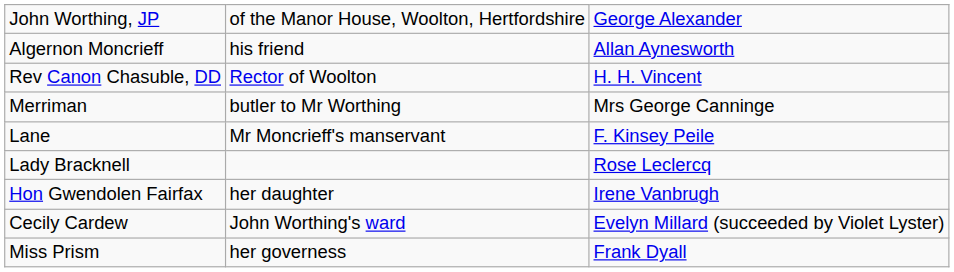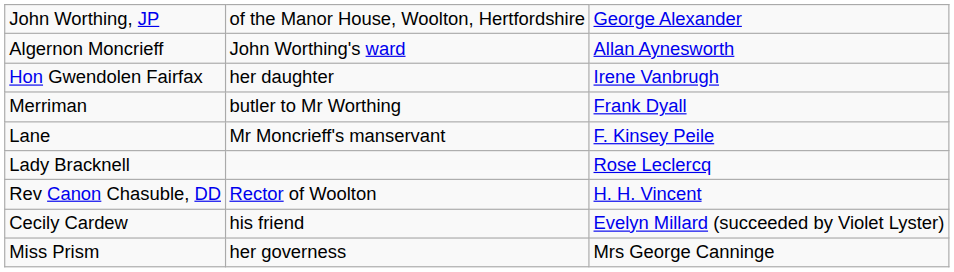 <table class="wikitable sortable plainrowheaders" style="margin-left: auto; margin-right: auto; border: none;">
 <tr>
 <td>John Worthing, <a href='#'>JP</a></td>
 <td>of the Manor House, Woolton, Hertfordshire</td>
 <td><a href='#'>George Alexander</a></td>
 </tr>
 <tr>
 <td>Algernon Moncrieff</td>
-<td>his friend</td>
+<td>John Worthing's <a href='#'>ward</a></td>
 <td><a href='#'>Allan Aynesworth</a></td>
 </tr>
 <tr>
-<td>Rev <a href='#'>Canon</a> Chasuble, <a href='#'>DD</a></td>
-<td><a href='#'>Rector</a> of Woolton</td>
-<td><a href='#'>H. H. Vincent</a></td>
+<td><a href='#'>Hon</a> Gwendolen Fairfax</td>
+<td>her daughter</td>
+<td><a href='#'>Irene Vanbrugh</a></td>
 </tr>
 <tr>
 <td>Merriman</td>
 <td>butler to Mr Worthing</td>
-<td>Mrs George Canninge</td>
+<td><a href='#'>Frank Dyall</a></td>
 </tr>
 <tr>
 <td>Lane</td>
 <td>Mr Moncrieff's manservant</td>
 <td><a href='#'>F. Kinsey Peile</a></td>
 </tr>
 <tr>
 <td>Lady Bracknell</td>
 <td></td>
 <td><a href='#'>Rose Leclercq</a></td>
 </tr>
 <tr>
-<td><a href='#'>Hon</a> Gwendolen Fairfax</td>
-<td>her daughter</td>
-<td><a href='#'>Irene Vanbrugh</a></td>
+<td>Rev <a href='#'>Canon</a> Chasuble, <a href='#'>DD</a></td>
+<td><a href='#'>Rector</a> of Woolton</td>
+<td><a href='#'>H. H. Vincent</a></td>
 </tr>
 <tr>
 <td>Cecily Cardew</td>
-<td>John Worthing's <a href='#'>ward</a></td>
+<td>his friend</td>
 <td><a href='#'>Evelyn Millard</a> (succeeded by Violet Lyster)</td>
 </tr>
 <tr>
 <td>Miss Prism</td>
 <td>her governess</td>
-<td><a href='#'>Frank Dyall</a></td>
+<td>Mrs George Canninge</td>
 </tr>
 </table>
